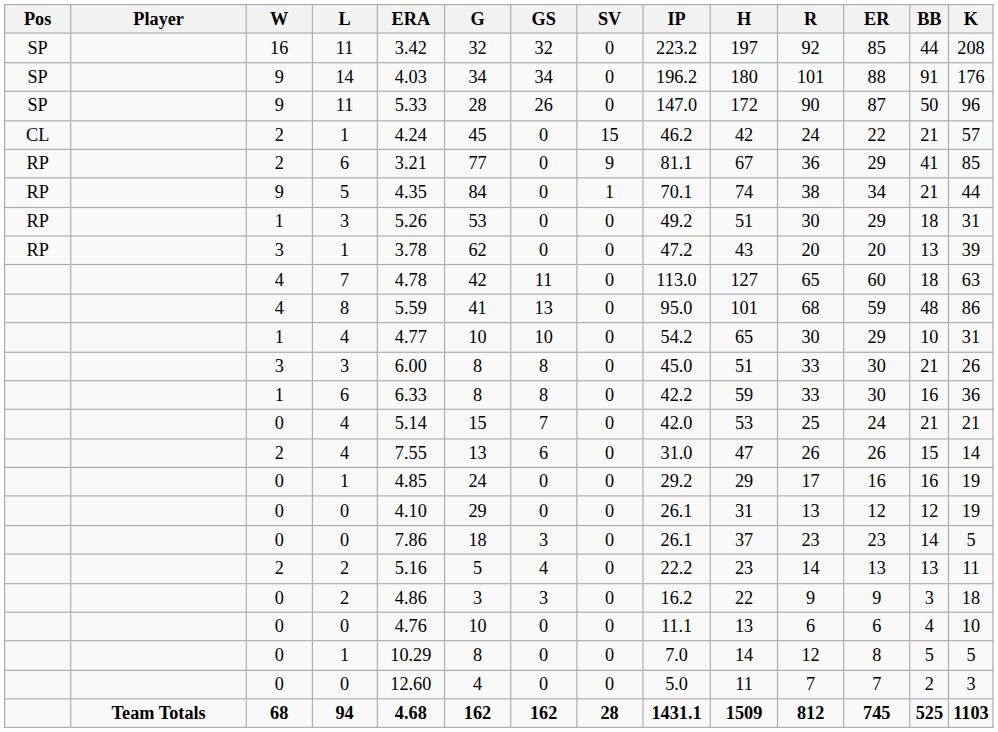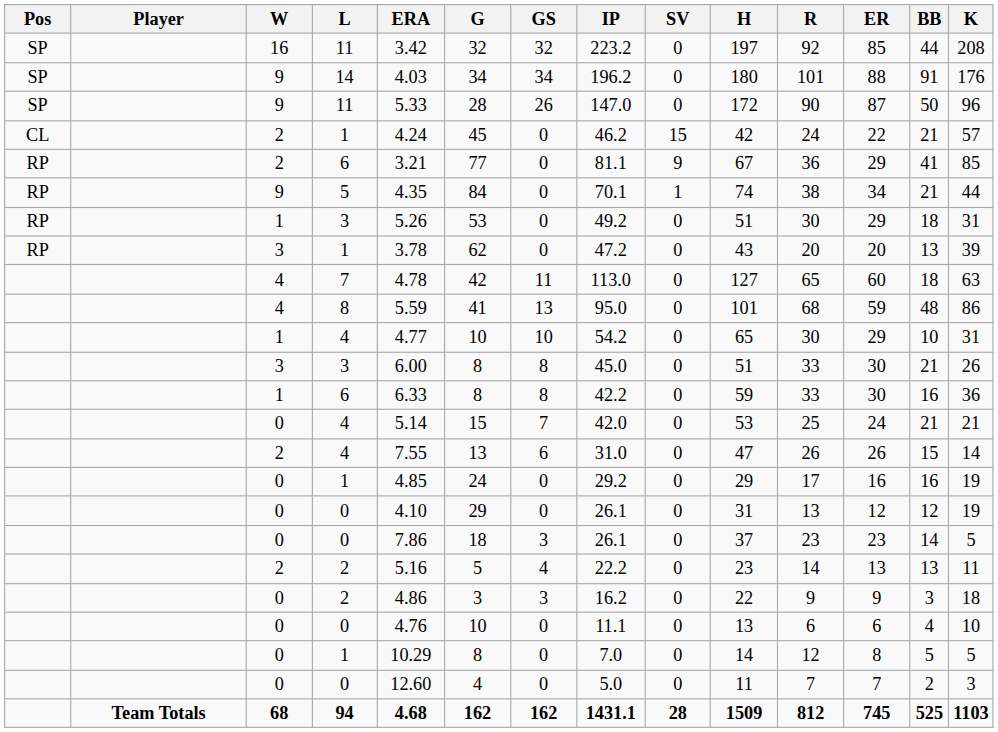 <table class="wikitable sortable">
 <tr>
 <th bgcolor="#DDDDFF" width="7%">Pos</th>
 <th bgcolor="#DDDDFF" width="19%">Player</th>
 <th bgcolor="#DDDDFF" width="7%">W</th>
 <th bgcolor="#DDDDFF" width="7%">L</th>
 <th bgcolor="#DDDDFF" width="7%">ERA</th>
 <th bgcolor="#DDDDFF" width="7%">G</th>
 <th bgcolor="#DDDDFF" width="7%">GS</th>
+<th bgcolor="#DDDDFF" width="7%">IP</th>
 <th bgcolor="#DDDDFF" width="7%">SV</th>
-<th bgcolor="#DDDDFF" width="7%">IP</th>
 <th bgcolor="#DDDDFF" width="7%">H</th>
 <th bgcolor="#DDDDFF" width="7%">R</th>
 <th bgcolor="#DDDDFF" width="7%">ER</th>
 <th bgcolor="#DDDDFF" width="7%">BB</th>
 <th bgcolor="#DDDDFF" width="7%">K</th>
 </tr>
 <tr align="center">
 <td>SP</td>
 <td></td>
 <td>16</td>
 <td>11</td>
 <td>3.42</td>
 <td>32</td>
 <td>32</td>
+<td>223.2</td>
 <td>0</td>
-<td>223.2</td>
 <td>197</td>
 <td>92</td>
 <td>85</td>
 <td>44</td>
 <td>208</td>
 </tr>
 <tr align="center">
 <td>SP</td>
 <td></td>
 <td>9</td>
 <td>14</td>
 <td>4.03</td>
 <td>34</td>
 <td>34</td>
+<td>196.2</td>
 <td>0</td>
-<td>196.2</td>
 <td>180</td>
 <td>101</td>
 <td>88</td>
 <td>91</td>
 <td>176</td>
 </tr>
 <tr align="center">
 <td>SP</td>
 <td></td>
 <td>9</td>
 <td>11</td>
 <td>5.33</td>
 <td>28</td>
 <td>26</td>
+<td>147.0</td>
 <td>0</td>
-<td>147.0</td>
 <td>172</td>
 <td>90</td>
 <td>87</td>
 <td>50</td>
 <td>96</td>
 </tr>
 <tr align="center">
 <td>CL</td>
 <td></td>
 <td>2</td>
 <td>1</td>
 <td>4.24</td>
 <td>45</td>
 <td>0</td>
+<td>46.2</td>
 <td>15</td>
-<td>46.2</td>
 <td>42</td>
 <td>24</td>
 <td>22</td>
 <td>21</td>
 <td>57</td>
 </tr>
 <tr align="center">
 <td>RP</td>
 <td></td>
 <td>2</td>
 <td>6</td>
 <td>3.21</td>
 <td>77</td>
 <td>0</td>
+<td>81.1</td>
 <td>9</td>
-<td>81.1</td>
 <td>67</td>
 <td>36</td>
 <td>29</td>
 <td>41</td>
 <td>85</td>
 </tr>
 <tr align="center">
 <td>RP</td>
 <td></td>
 <td>9</td>
 <td>5</td>
 <td>4.35</td>
 <td>84</td>
 <td>0</td>
+<td>70.1</td>
 <td>1</td>
-<td>70.1</td>
 <td>74</td>
 <td>38</td>
 <td>34</td>
 <td>21</td>
 <td>44</td>
 </tr>
 <tr align="center">
 <td>RP</td>
 <td></td>
 <td>1</td>
 <td>3</td>
 <td>5.26</td>
 <td>53</td>
 <td>0</td>
+<td>49.2</td>
 <td>0</td>
-<td>49.2</td>
 <td>51</td>
 <td>30</td>
 <td>29</td>
 <td>18</td>
 <td>31</td>
 </tr>
 <tr align="center">
 <td>RP</td>
 <td></td>
 <td>3</td>
 <td>1</td>
 <td>3.78</td>
 <td>62</td>
 <td>0</td>
+<td>47.2</td>
 <td>0</td>
-<td>47.2</td>
 <td>43</td>
 <td>20</td>
 <td>20</td>
 <td>13</td>
 <td>39</td>
 </tr>
 <tr align="center">
 <td></td>
 <td></td>
 <td>4</td>
 <td>7</td>
 <td>4.78</td>
 <td>42</td>
 <td>11</td>
+<td>113.0</td>
 <td>0</td>
-<td>113.0</td>
 <td>127</td>
 <td>65</td>
 <td>60</td>
 <td>18</td>
 <td>63</td>
 </tr>
 <tr align="center">
 <td></td>
 <td></td>
 <td>4</td>
 <td>8</td>
 <td>5.59</td>
 <td>41</td>
 <td>13</td>
+<td>95.0</td>
 <td>0</td>
-<td>95.0</td>
 <td>101</td>
 <td>68</td>
 <td>59</td>
 <td>48</td>
 <td>86</td>
 </tr>
 <tr align="center">
 <td></td>
 <td></td>
 <td>1</td>
 <td>4</td>
 <td>4.77</td>
 <td>10</td>
 <td>10</td>
+<td>54.2</td>
 <td>0</td>
-<td>54.2</td>
 <td>65</td>
 <td>30</td>
 <td>29</td>
 <td>10</td>
 <td>31</td>
 </tr>
 <tr align="center">
 <td></td>
 <td></td>
 <td>3</td>
 <td>3</td>
 <td>6.00</td>
 <td>8</td>
 <td>8</td>
+<td>45.0</td>
 <td>0</td>
-<td>45.0</td>
 <td>51</td>
 <td>33</td>
 <td>30</td>
 <td>21</td>
 <td>26</td>
 </tr>
 <tr align="center">
 <td></td>
 <td></td>
 <td>1</td>
 <td>6</td>
 <td>6.33</td>
 <td>8</td>
 <td>8</td>
+<td>42.2</td>
 <td>0</td>
-<td>42.2</td>
 <td>59</td>
 <td>33</td>
 <td>30</td>
 <td>16</td>
 <td>36</td>
 </tr>
 <tr align="center">
 <td></td>
 <td></td>
 <td>0</td>
 <td>4</td>
 <td>5.14</td>
 <td>15</td>
 <td>7</td>
+<td>42.0</td>
 <td>0</td>
-<td>42.0</td>
 <td>53</td>
 <td>25</td>
 <td>24</td>
 <td>21</td>
 <td>21</td>
 </tr>
 <tr align="center">
 <td></td>
 <td></td>
 <td>2</td>
 <td>4</td>
 <td>7.55</td>
 <td>13</td>
 <td>6</td>
+<td>31.0</td>
 <td>0</td>
-<td>31.0</td>
 <td>47</td>
 <td>26</td>
 <td>26</td>
 <td>15</td>
 <td>14</td>
 </tr>
 <tr align="center">
 <td></td>
 <td></td>
 <td>0</td>
 <td>1</td>
 <td>4.85</td>
 <td>24</td>
 <td>0</td>
+<td>29.2</td>
 <td>0</td>
-<td>29.2</td>
 <td>29</td>
 <td>17</td>
 <td>16</td>
 <td>16</td>
 <td>19</td>
 </tr>
 <tr align="center">
 <td></td>
 <td></td>
 <td>0</td>
 <td>0</td>
 <td>4.10</td>
 <td>29</td>
 <td>0</td>
+<td>26.1</td>
 <td>0</td>
-<td>26.1</td>
 <td>31</td>
 <td>13</td>
 <td>12</td>
 <td>12</td>
 <td>19</td>
 </tr>
 <tr align="center">
 <td></td>
 <td></td>
 <td>0</td>
 <td>0</td>
 <td>7.86</td>
 <td>18</td>
 <td>3</td>
+<td>26.1</td>
 <td>0</td>
-<td>26.1</td>
 <td>37</td>
 <td>23</td>
 <td>23</td>
 <td>14</td>
 <td>5</td>
 </tr>
 <tr align="center">
 <td></td>
 <td></td>
 <td>2</td>
 <td>2</td>
 <td>5.16</td>
 <td>5</td>
 <td>4</td>
+<td>22.2</td>
 <td>0</td>
-<td>22.2</td>
 <td>23</td>
 <td>14</td>
 <td>13</td>
 <td>13</td>
 <td>11</td>
 </tr>
 <tr align="center">
 <td></td>
 <td></td>
 <td>0</td>
 <td>2</td>
 <td>4.86</td>
 <td>3</td>
 <td>3</td>
+<td>16.2</td>
 <td>0</td>
-<td>16.2</td>
 <td>22</td>
 <td>9</td>
 <td>9</td>
 <td>3</td>
 <td>18</td>
 </tr>
 <tr align="center">
 <td></td>
 <td></td>
 <td>0</td>
 <td>0</td>
 <td>4.76</td>
 <td>10</td>
 <td>0</td>
+<td>11.1</td>
 <td>0</td>
-<td>11.1</td>
 <td>13</td>
 <td>6</td>
 <td>6</td>
 <td>4</td>
 <td>10</td>
 </tr>
 <tr align="center">
 <td></td>
 <td></td>
 <td>0</td>
 <td>1</td>
 <td>10.29</td>
 <td>8</td>
 <td>0</td>
+<td>7.0</td>
 <td>0</td>
-<td>7.0</td>
 <td>14</td>
 <td>12</td>
 <td>8</td>
 <td>5</td>
 <td>5</td>
 </tr>
 <tr align="center">
 <td></td>
 <td></td>
 <td>0</td>
 <td>0</td>
 <td>12.60</td>
 <td>4</td>
 <td>0</td>
+<td>5.0</td>
 <td>0</td>
-<td>5.0</td>
 <td>11</td>
 <td>7</td>
 <td>7</td>
 <td>2</td>
 <td>3</td>
 </tr>
 <tr align="center" class="unsortable">
 <td></td>
 <td><strong>Team Totals</strong></td>
 <td><strong>68</strong></td>
 <td><strong>94</strong></td>
 <td><strong>4.68</strong></td>
 <td><strong>162</strong></td>
 <td><strong>162</strong></td>
+<td><strong>1431.1</strong></td>
 <td><strong>28</strong></td>
-<td><strong>1431.1</strong></td>
 <td><strong>1509</strong></td>
 <td><strong>812</strong></td>
 <td><strong>745</strong></td>
 <td><strong>525</strong></td>
 <td><strong>1103</strong></td>
 </tr>
 </table>
